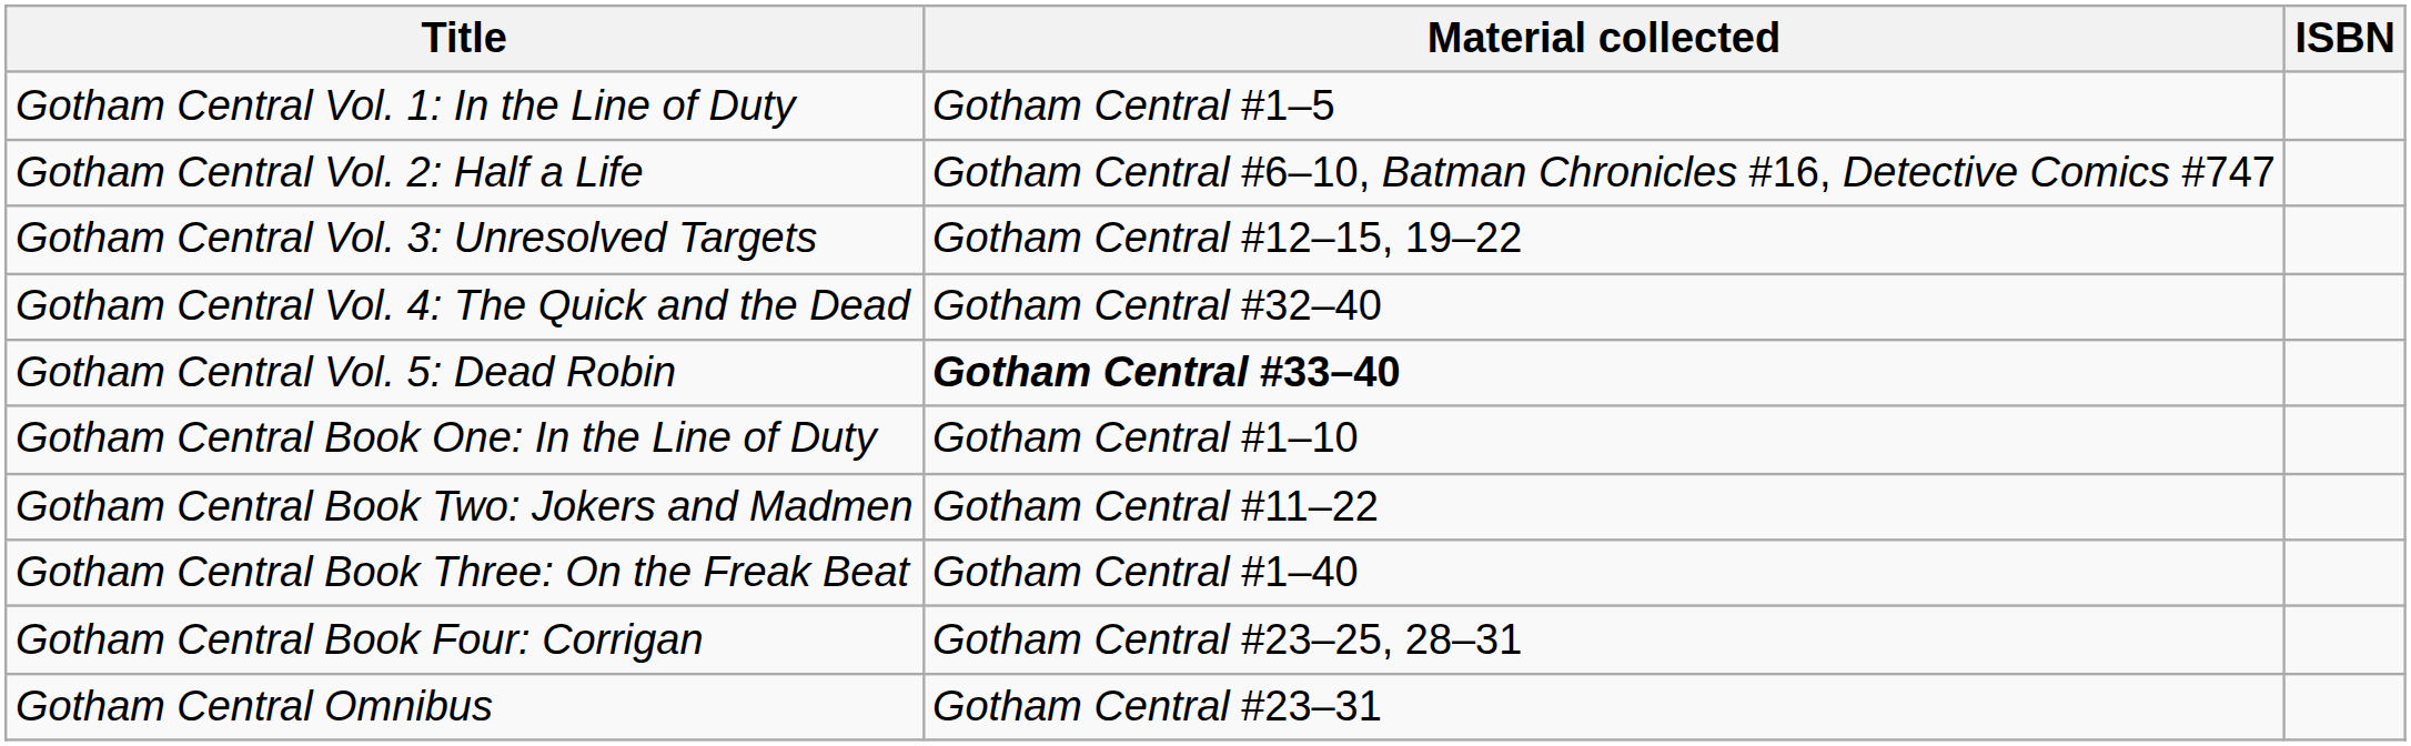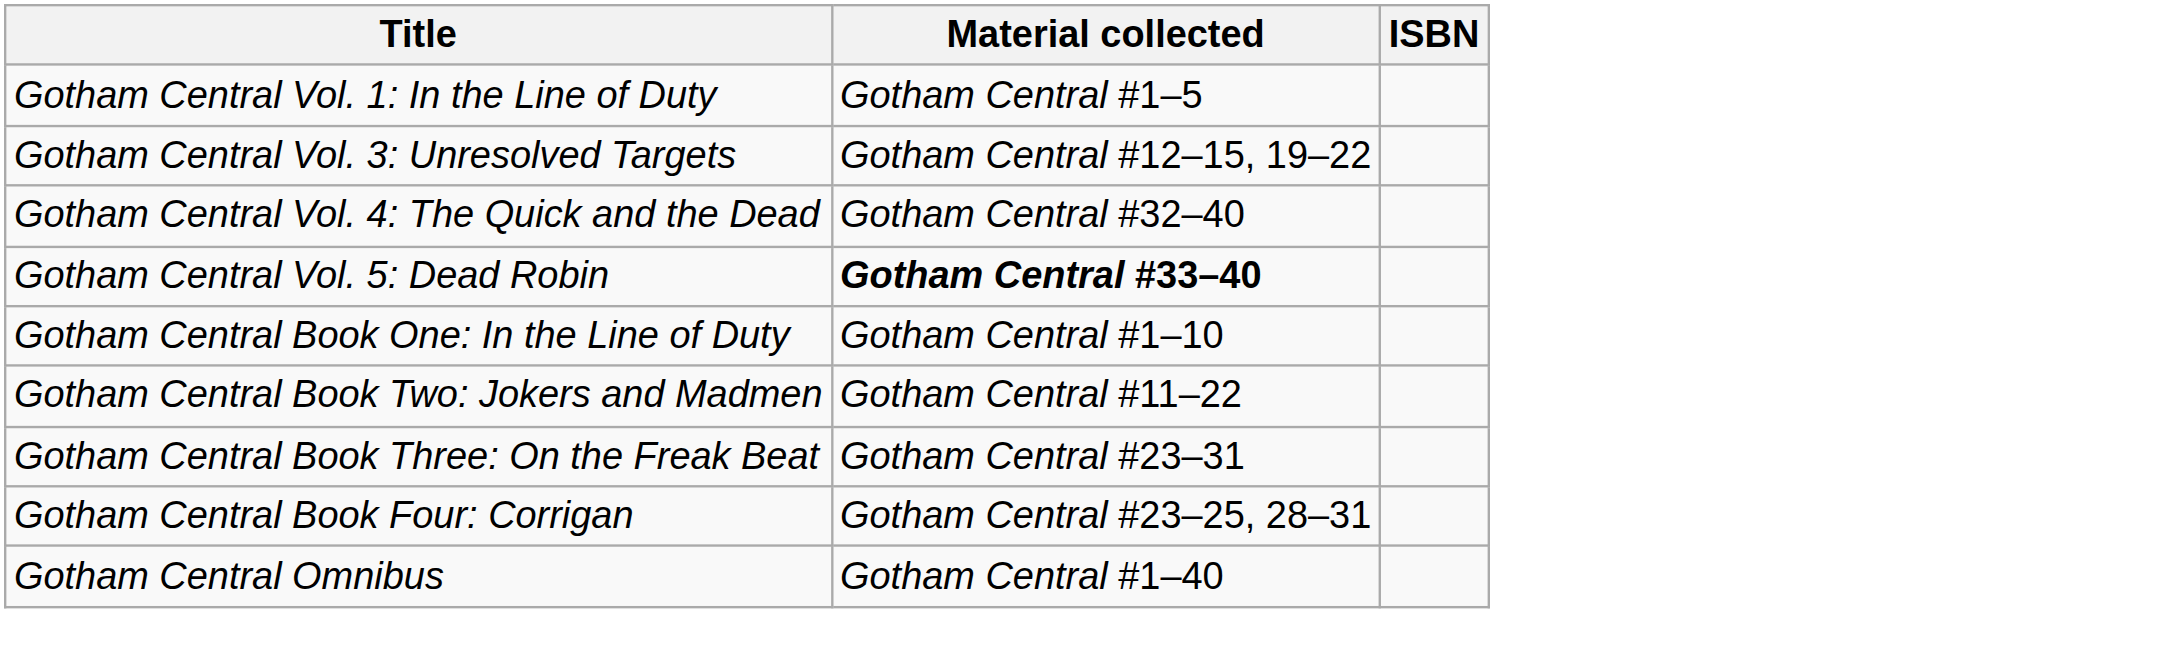 <table class="wikitable sortable">
 <tr>
 <th>Title</th>
 <th>Material collected</th>
 <th>ISBN</th>
 </tr>
 <tr>
 <td><em>Gotham Central Vol. 1: In the Line of Duty</em></td>
 <td><em>Gotham Central</em> #1–5</td>
-<td></td>
-</tr>
-<tr>
-<td><em>Gotham Central Vol. 2: Half a Life</em></td>
-<td><em>Gotham Central</em> #6–10, <em>Batman Chronicles</em> #16, <em>Detective Comics</em> #747</td>
 <td></td>
 </tr>
 <tr>
 <td><em>Gotham Central Vol. 3: Unresolved Targets</em></td>
 <td><em>Gotham Central</em> #12–15, 19–22</td>
 <td></td>
 </tr>
 <tr>
 <td><em>Gotham Central Vol. 4: The Quick and the Dead</em></td>
 <td><em>Gotham Central</em> #32–40</td>
 <td></td>
 </tr>
 <tr>
 <td><em>Gotham Central Vol. 5: Dead Robin</em></td>
 <td><strong><em>Gotham Central</em> #33–40</strong></td>
 <td></td>
 </tr>
 <tr>
 <td><em>Gotham Central Book One: In the Line of Duty</em></td>
 <td><em>Gotham Central</em> #1–10</td>
 <td></td>
 </tr>
 <tr>
 <td><em>Gotham Central Book Two: Jokers and Madmen</em></td>
 <td><em>Gotham Central</em> #11–22</td>
 <td></td>
 </tr>
 <tr>
 <td><em>Gotham Central Book Three: On the Freak Beat</em></td>
-<td><em>Gotham Central</em> #1–40</td>
+<td><em>Gotham Central</em> #23–31</td>
 <td></td>
 </tr>
 <tr>
 <td><em>Gotham Central Book Four: Corrigan</em></td>
 <td><em>Gotham Central</em> #23–25, 28–31</td>
 <td></td>
 </tr>
 <tr>
 <td><em>Gotham Central Omnibus</em></td>
-<td><em>Gotham Central</em> #23–31</td>
+<td><em>Gotham Central</em> #1–40</td>
 <td></td>
 </tr>
 </table>
